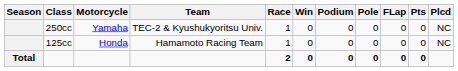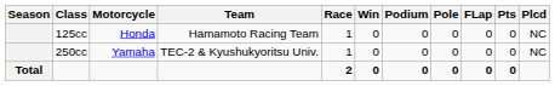 <table class="wikitable" style=text-align:right>
 <tr>
 <th>Season</th>
 <th>Class</th>
 <th>Motorcycle</th>
 <th>Team</th>
 <th>Race</th>
 <th>Win</th>
 <th>Podium</th>
 <th>Pole</th>
 <th>FLap</th>
 <th>Pts</th>
 <th>Plcd</th>
 </tr>
 <tr>
 <th></th>
-<td>250cc</td>
-<td><a href='#'>Yamaha</a></td>
-<td>TEC-2 & Kyushukyoritsu Univ.</td>
+<td>125cc</td>
+<td><a href='#'>Honda</a></td>
+<td>Hamamoto Racing Team</td>
 <td>1</td>
 <td>0</td>
 <td>0</td>
 <td>0</td>
 <td>0</td>
 <td>0</td>
 <td>NC</td>
 </tr>
 <tr>
 <th></th>
-<td>125cc</td>
-<td><a href='#'>Honda</a></td>
-<td>Hamamoto Racing Team</td>
+<td>250cc</td>
+<td><a href='#'>Yamaha</a></td>
+<td>TEC-2 & Kyushukyoritsu Univ.</td>
 <td>1</td>
 <td>0</td>
 <td>0</td>
 <td>0</td>
 <td>0</td>
 <td>0</td>
 <td>NC</td>
 </tr>
 <tr>
 <th>Total</th>
 <td></td>
 <td></td>
 <td></td>
 <td><strong>2</strong></td>
 <td><strong>0</strong></td>
 <td><strong>0</strong></td>
 <td><strong>0</strong></td>
 <td><strong>0</strong></td>
 <td><strong>0</strong></td>
 <td></td>
 </tr>
 </table>
